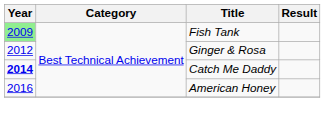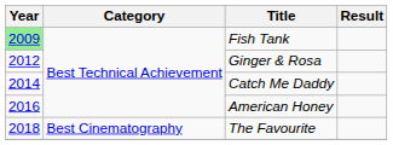 <table class="wikitable">
 <tr>
 <th>Year</th>
 <th>Category</th>
 <th>Title</th>
 <th>Result</th>
 </tr>
 <tr>
 <td style="background: lightgreen;"><a href='#'>2009</a></td>
 <td rowspan="4"><a href='#'>Best Technical Achievement</a></td>
 <td><em>Fish Tank</em></td>
 <td></td>
 </tr>
 <tr>
 <td><a href='#'>2012</a></td>
 <td><em>Ginger & Rosa</em></td>
 <td></td>
 </tr>
 <tr>
-<td><strong><a href='#'>2014</a></strong></td>
+<td><a href='#'>2014</a></td>
 <td><em>Catch Me Daddy</em></td>
 <td></td>
 </tr>
 <tr>
 <td><a href='#'>2016</a></td>
 <td><em>American Honey</em></td>
 <td></td>
 </tr>
 <tr>
+<td><a href='#'>2018</a></td>
+<td><a href='#'>Best Cinematography</a></td>
+<td><em>The Favourite</em></td>
+<td></td>
+</tr>
+<tr>
 </tr>
 </table>
